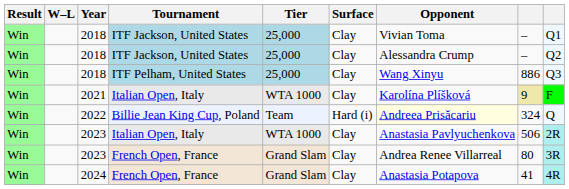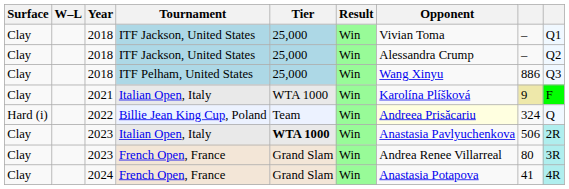 <table class="wikitable sortable sort-under-center">
 <tr>
-<th scope="col" class="unsortable">Result</th>
+<th scope="col">Surface</th>
 <th scope="col" class="unsortable">W–L</th>
 <th scope="col">Year</th>
 <th scope="col">Tournament</th>
 <th scope="col">Tier</th>
-<th scope="col">Surface</th>
+<th scope="col" class="unsortable">Result</th>
 <th scope="col">Opponent</th>
 <th scope="col" class="unsortable"></th>
 <th scope="col" class="unsortable"></th>
 </tr>
 <tr>
-<td style="background:#98FB98">Win</td>
+<td>Clay</td>
 <td></td>
 <td>2018</td>
 <td style="background:lightblue">ITF Jackson, United States</td>
 <td style="background:lightblue">25,000</td>
-<td>Clay</td>
+<td style="background:#98FB98">Win</td>
 <td> Vivian Toma</td>
 <td>–</td>
 <td style="background:#f0f8ff">Q1</td>
 </tr>
 <tr>
-<td style="background:#98FB98">Win</td>
+<td>Clay</td>
 <td></td>
 <td>2018</td>
 <td style="background:lightblue">ITF Jackson, United States</td>
 <td style="background:lightblue">25,000</td>
-<td>Clay</td>
+<td style="background:#98FB98">Win</td>
 <td> Alessandra Crump</td>
 <td>–</td>
 <td style="background:#f0f8ff">Q2</td>
 </tr>
 <tr>
-<td style="background:#98FB98">Win</td>
+<td>Clay</td>
 <td></td>
 <td>2018</td>
 <td style="background:lightblue">ITF Pelham, United States</td>
 <td style="background:lightblue">25,000</td>
-<td>Clay</td>
+<td style="background:#98FB98">Win</td>
 <td> <a href='#'>Wang Xinyu</a></td>
 <td>886</td>
 <td style="background:#f0f8ff">Q3</td>
 </tr>
 <tr>
-<td style="background:#98FB98">Win</td>
+<td>Clay</td>
 <td></td>
 <td>2021</td>
 <td style="background:#e9e9e9"><a href='#'>Italian Open</a>, Italy</td>
 <td style="background:#e9e9e9">WTA 1000</td>
-<td>Clay</td>
+<td style="background:#98FB98">Win</td>
 <td> <a href='#'>Karolína Plíšková</a></td>
 <td style="background:#eee8aa">9</td>
 <td style="background:lime">F</td>
 </tr>
 <tr>
-<td style="background:#98FB98">Win</td>
+<td>Hard (i)</td>
 <td></td>
 <td>2022</td>
 <td style="background:#ecf2ff"><a href='#'>Billie Jean King Cup</a>, Poland</td>
 <td style="background:#ecf2ff">Team</td>
-<td>Hard (i)</td>
+<td style="background:#98FB98">Win</td>
 <td style="background: lightyellow;"> <a href='#'>Andreea Prisăcariu</a></td>
 <td>324</td>
 <td style="background:#f0f8ff">Q</td>
 </tr>
 <tr>
-<td style="background:#98FB98">Win</td>
+<td>Clay</td>
 <td></td>
 <td>2023</td>
 <td style="background:#e9e9e9"><a href='#'>Italian Open</a>, Italy</td>
-<td style="background:#e9e9e9">WTA 1000</td>
-<td>Clay</td>
+<td style="background:#e9e9e9"><strong>WTA 1000</strong></td>
+<td style="background:#98FB98">Win</td>
 <td> <a href='#'>Anastasia Pavlyuchenkova</a></td>
 <td>506</td>
 <td style="background:#afeeee">2R</td>
 </tr>
 <tr>
-<td style="background:#98FB98">Win</td>
+<td>Clay</td>
 <td></td>
 <td>2023</td>
 <td style="background:#f3e6d7"><a href='#'>French Open</a>, France</td>
 <td style="background:#f3e6d7">Grand Slam</td>
-<td>Clay</td>
+<td style="background:#98FB98">Win</td>
 <td> Andrea Renee Villarreal</td>
 <td>80</td>
 <td style="background:#afeeee">3R</td>
 </tr>
 <tr>
-<td style="background:#98FB98">Win</td>
+<td>Clay</td>
 <td></td>
 <td>2024</td>
 <td style="background:#f3e6d7"><a href='#'>French Open</a>, France</td>
 <td style="background:#f3e6d7">Grand Slam</td>
-<td>Clay</td>
+<td style="background:#98FB98">Win</td>
 <td> <a href='#'>Anastasia Potapova</a></td>
 <td>41</td>
 <td style="background:#afeeee">4R</td>
 </tr>
 </table>
